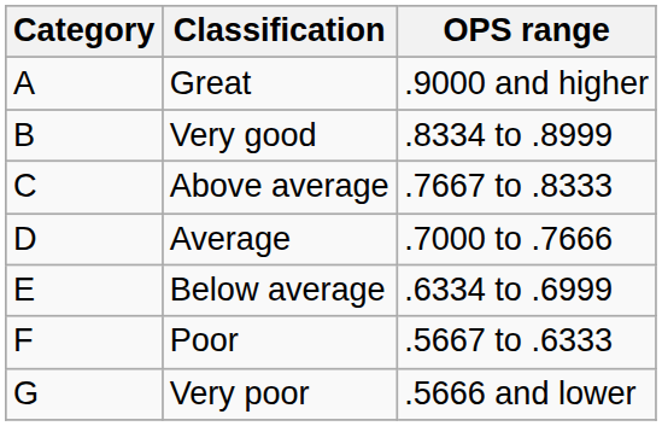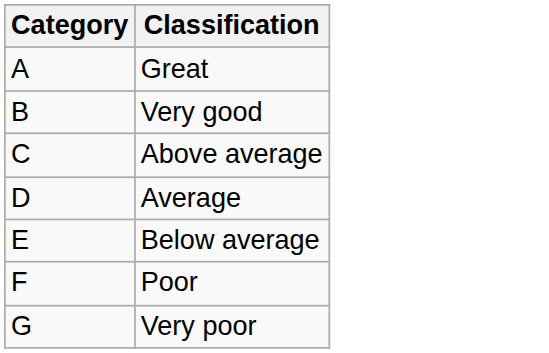 <table class="wikitable">
 <tr>
 <th>Category</th>
 <th>Classification</th>
-<th>OPS range</th>
 </tr>
 <tr>
 <td>A</td>
 <td>Great</td>
-<td>.9000 and higher</td>
 </tr>
 <tr>
 <td>B</td>
 <td>Very good</td>
-<td>.8334 to .8999</td>
 </tr>
 <tr>
 <td>C</td>
 <td>Above average</td>
-<td>.7667 to .8333</td>
 </tr>
 <tr>
 <td>D</td>
 <td>Average</td>
-<td>.7000 to .7666</td>
 </tr>
 <tr>
 <td>E</td>
 <td>Below average</td>
-<td>.6334 to .6999</td>
 </tr>
 <tr>
 <td>F</td>
 <td>Poor</td>
-<td>.5667 to .6333</td>
 </tr>
 <tr>
 <td>G</td>
 <td>Very poor</td>
-<td>.5666 and lower</td>
 </tr>
 </table>
